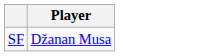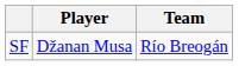 <table class="wikitable">
 <tr>
 <th style="text-align:center;"></th>
 <th style="text-align:center;">Player</th>
+<th style="text-align:center;">Team</th>
 </tr>
 <tr>
 <td style="text-align:center;"><a href='#'>SF</a></td>
 <td> <a href='#'>Džanan Musa</a></td>
+<td><a href='#'>Río Breogán</a></td>
 </tr>
 </table>
